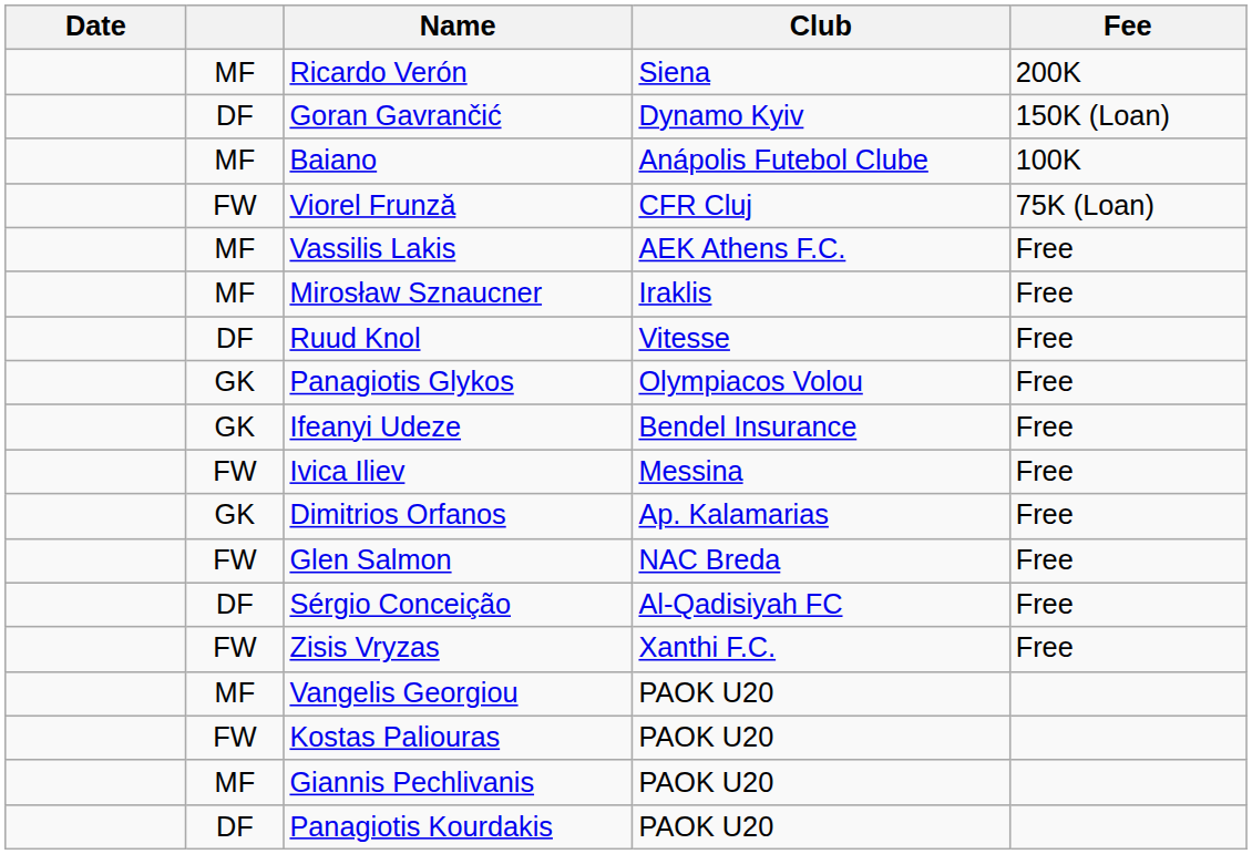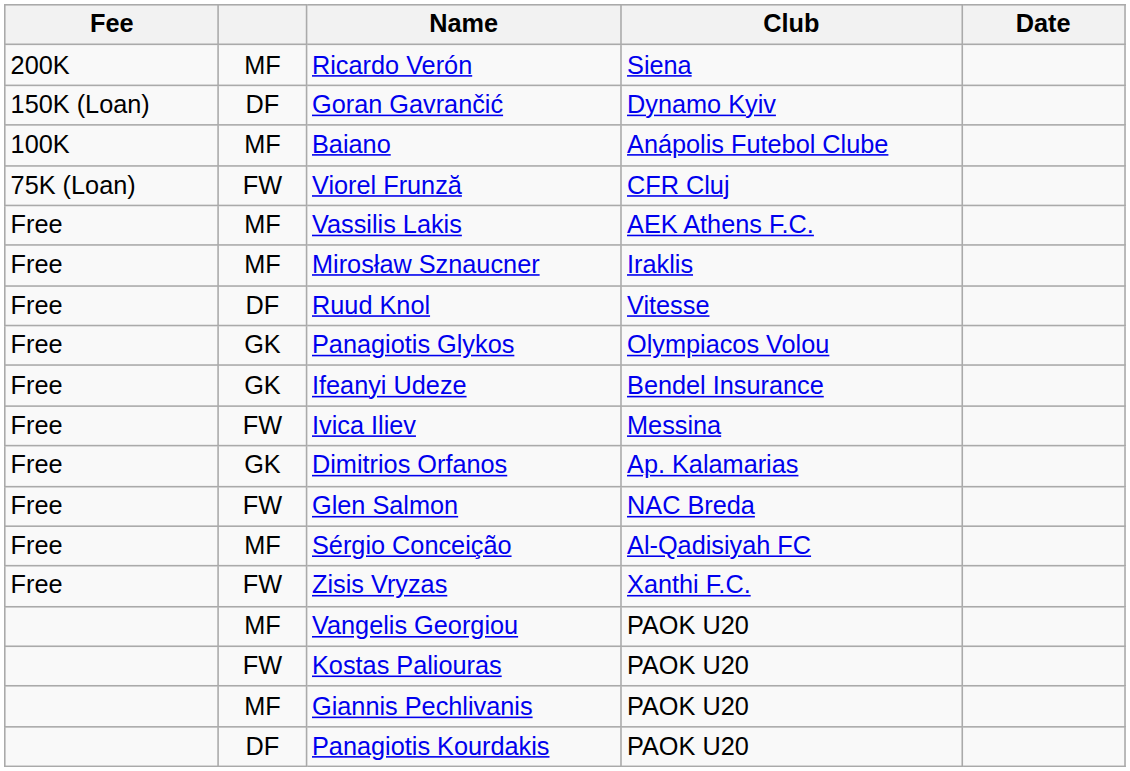 <table class="wikitable plainrowheaders">
 <tr>
-<th scope="col" style="width:6em;">Date</th>
+<th scope="col" style="width:8em;">Fee</th>
 <th scope="col" style="width:3em;"></th>
 <th scope="col" style="width:12em;">Name</th>
 <th scope="col" style="width:13em;">Club</th>
-<th scope="col" style="width:8em;">Fee</th>
+<th scope="col" style="width:6em;">Date</th>
 </tr>
 <tr>
-<td></td>
+<td>200K</td>
 <td align="center">MF</td>
 <td> <a href='#'>Ricardo Verón</a></td>
 <td> <a href='#'>Siena</a></td>
-<td>200K</td>
+<td></td>
 </tr>
 <tr>
-<td></td>
+<td>150K (Loan)</td>
 <td align="center">DF</td>
 <td> <a href='#'>Goran Gavrančić</a></td>
 <td> <a href='#'>Dynamo Kyiv</a></td>
-<td>150K (Loan)</td>
+<td></td>
 </tr>
 <tr>
-<td></td>
+<td>100K</td>
 <td align="center">MF</td>
 <td> <a href='#'>Baiano</a></td>
 <td> <a href='#'>Anápolis Futebol Clube</a></td>
-<td>100K</td>
+<td></td>
 </tr>
 <tr>
-<td></td>
+<td>75K (Loan)</td>
 <td align="center">FW</td>
 <td> <a href='#'>Viorel Frunză</a></td>
 <td> <a href='#'>CFR Cluj</a></td>
-<td>75K (Loan)</td>
+<td></td>
 </tr>
 <tr>
-<td></td>
+<td>Free</td>
 <td align="center">MF</td>
 <td> <a href='#'>Vassilis Lakis</a></td>
 <td> <a href='#'>AEK Athens F.C.</a></td>
-<td>Free</td>
+<td></td>
 </tr>
 <tr>
-<td></td>
+<td>Free</td>
 <td align="center">MF</td>
 <td> <a href='#'>Mirosław Sznaucner</a></td>
 <td> <a href='#'>Iraklis</a></td>
-<td>Free</td>
+<td></td>
 </tr>
 <tr>
-<td></td>
+<td>Free</td>
 <td align="center">DF</td>
 <td> <a href='#'>Ruud Knol</a></td>
 <td> <a href='#'>Vitesse</a></td>
-<td>Free</td>
+<td></td>
 </tr>
 <tr>
-<td></td>
+<td>Free</td>
 <td align="center">GK</td>
 <td> <a href='#'>Panagiotis Glykos</a></td>
 <td> <a href='#'>Olympiacos Volou</a></td>
-<td>Free</td>
+<td></td>
 </tr>
 <tr>
-<td></td>
+<td>Free</td>
 <td align="center">GK</td>
 <td> <a href='#'>Ifeanyi Udeze</a></td>
 <td> <a href='#'>Bendel Insurance</a></td>
-<td>Free</td>
+<td></td>
 </tr>
 <tr>
-<td></td>
+<td>Free</td>
 <td align="center">FW</td>
 <td> <a href='#'>Ivica Iliev</a></td>
 <td> <a href='#'>Messina</a></td>
-<td>Free</td>
+<td></td>
 </tr>
 <tr>
-<td></td>
+<td>Free</td>
 <td align="center">GK</td>
 <td> <a href='#'>Dimitrios Orfanos</a></td>
 <td> <a href='#'>Ap. Kalamarias</a></td>
-<td>Free</td>
+<td></td>
 </tr>
 <tr>
-<td></td>
+<td>Free</td>
 <td align="center">FW</td>
 <td> <a href='#'>Glen Salmon</a></td>
 <td> <a href='#'>NAC Breda</a></td>
-<td>Free</td>
+<td></td>
 </tr>
 <tr>
-<td></td>
-<td align="center">DF</td>
+<td>Free</td>
+<td align="center">MF</td>
 <td> <a href='#'>Sérgio Conceição</a></td>
 <td> <a href='#'>Al-Qadisiyah FC</a></td>
-<td>Free</td>
+<td></td>
 </tr>
 <tr>
-<td></td>
+<td>Free</td>
 <td align="center">FW</td>
 <td> <a href='#'>Zisis Vryzas</a></td>
 <td> <a href='#'>Xanthi F.C.</a></td>
-<td>Free</td>
+<td></td>
 </tr>
 <tr>
 <td></td>
 <td align="center">MF</td>
 <td> <a href='#'>Vangelis Georgiou</a></td>
 <td> PAOK U20</td>
 <td></td>
 </tr>
 <tr>
 <td></td>
 <td align="center">FW</td>
 <td> <a href='#'>Kostas Paliouras</a></td>
 <td> PAOK U20</td>
 <td></td>
 </tr>
 <tr>
 <td></td>
 <td align="center">MF</td>
 <td> <a href='#'>Giannis Pechlivanis</a></td>
 <td> PAOK U20</td>
 <td></td>
 </tr>
 <tr>
 <td></td>
 <td align="center">DF</td>
 <td> <a href='#'>Panagiotis Kourdakis</a></td>
 <td> PAOK U20</td>
 <td></td>
 </tr>
 </table>
